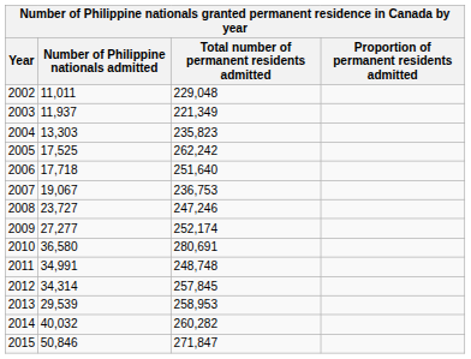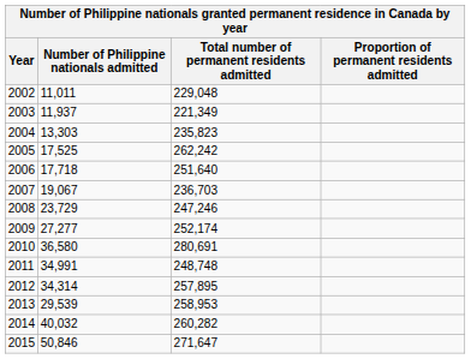 <table class="wikitable sortable">
 <tr>
 <th colspan=4><strong>Number of Philippine nationals granted permanent residence in Canada by year</strong></th>
 </tr>
 <tr>
 <th>Year</th>
 <th>Number of Philippine nationals admitted</th>
 <th>Total number of permanent residents admitted</th>
 <th>Proportion of permanent residents admitted</th>
 </tr>
 <tr>
 <td>2002</td>
 <td>11,011</td>
 <td>229,048</td>
 <td></td>
 </tr>
 <tr>
 <td>2003</td>
 <td>11,937</td>
 <td>221,349</td>
 <td></td>
 </tr>
 <tr>
 <td>2004</td>
 <td>13,303</td>
 <td>235,823</td>
 <td></td>
 </tr>
 <tr>
 <td>2005</td>
 <td>17,525</td>
 <td>262,242</td>
 <td></td>
 </tr>
 <tr>
 <td>2006</td>
 <td>17,718</td>
 <td>251,640</td>
 <td></td>
 </tr>
 <tr>
 <td>2007</td>
 <td>19,067</td>
-<td>236,753</td>
+<td>236,703</td>
 <td></td>
 </tr>
 <tr>
 <td>2008</td>
-<td>23,727</td>
+<td>23,729</td>
 <td>247,246</td>
 <td></td>
 </tr>
 <tr>
 <td>2009</td>
 <td>27,277</td>
 <td>252,174</td>
 <td></td>
 </tr>
 <tr>
 <td>2010</td>
 <td>36,580</td>
 <td>280,691</td>
 <td></td>
 </tr>
 <tr>
 <td>2011</td>
 <td>34,991</td>
 <td>248,748</td>
 <td></td>
 </tr>
 <tr>
 <td>2012</td>
 <td>34,314</td>
-<td>257,845</td>
+<td>257,895</td>
 <td></td>
 </tr>
 <tr>
 <td>2013</td>
 <td>29,539</td>
 <td>258,953</td>
 <td></td>
 </tr>
 <tr>
 <td>2014</td>
 <td>40,032</td>
 <td>260,282</td>
 <td></td>
 </tr>
 <tr>
 <td>2015</td>
 <td>50,846</td>
-<td>271,847</td>
+<td>271,647</td>
 <td></td>
 </tr>
 </table>
